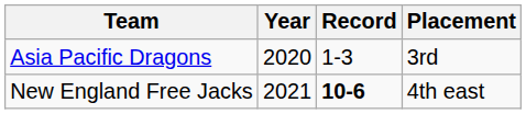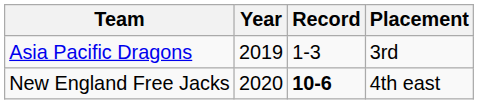 <table class="wikitable">
 <tr>
 <th>Team</th>
 <th>Year</th>
 <th>Record</th>
 <th>Placement</th>
 </tr>
 <tr>
 <td><a href='#'>Asia Pacific Dragons</a></td>
-<td>2020</td>
+<td>2019</td>
 <td>1-3</td>
 <td>3rd</td>
 </tr>
 <tr>
 <td>New England Free Jacks</td>
-<td>2021</td>
+<td>2020</td>
 <td><strong>10-6</strong></td>
 <td>4th east</td>
 </tr>
 </table>
